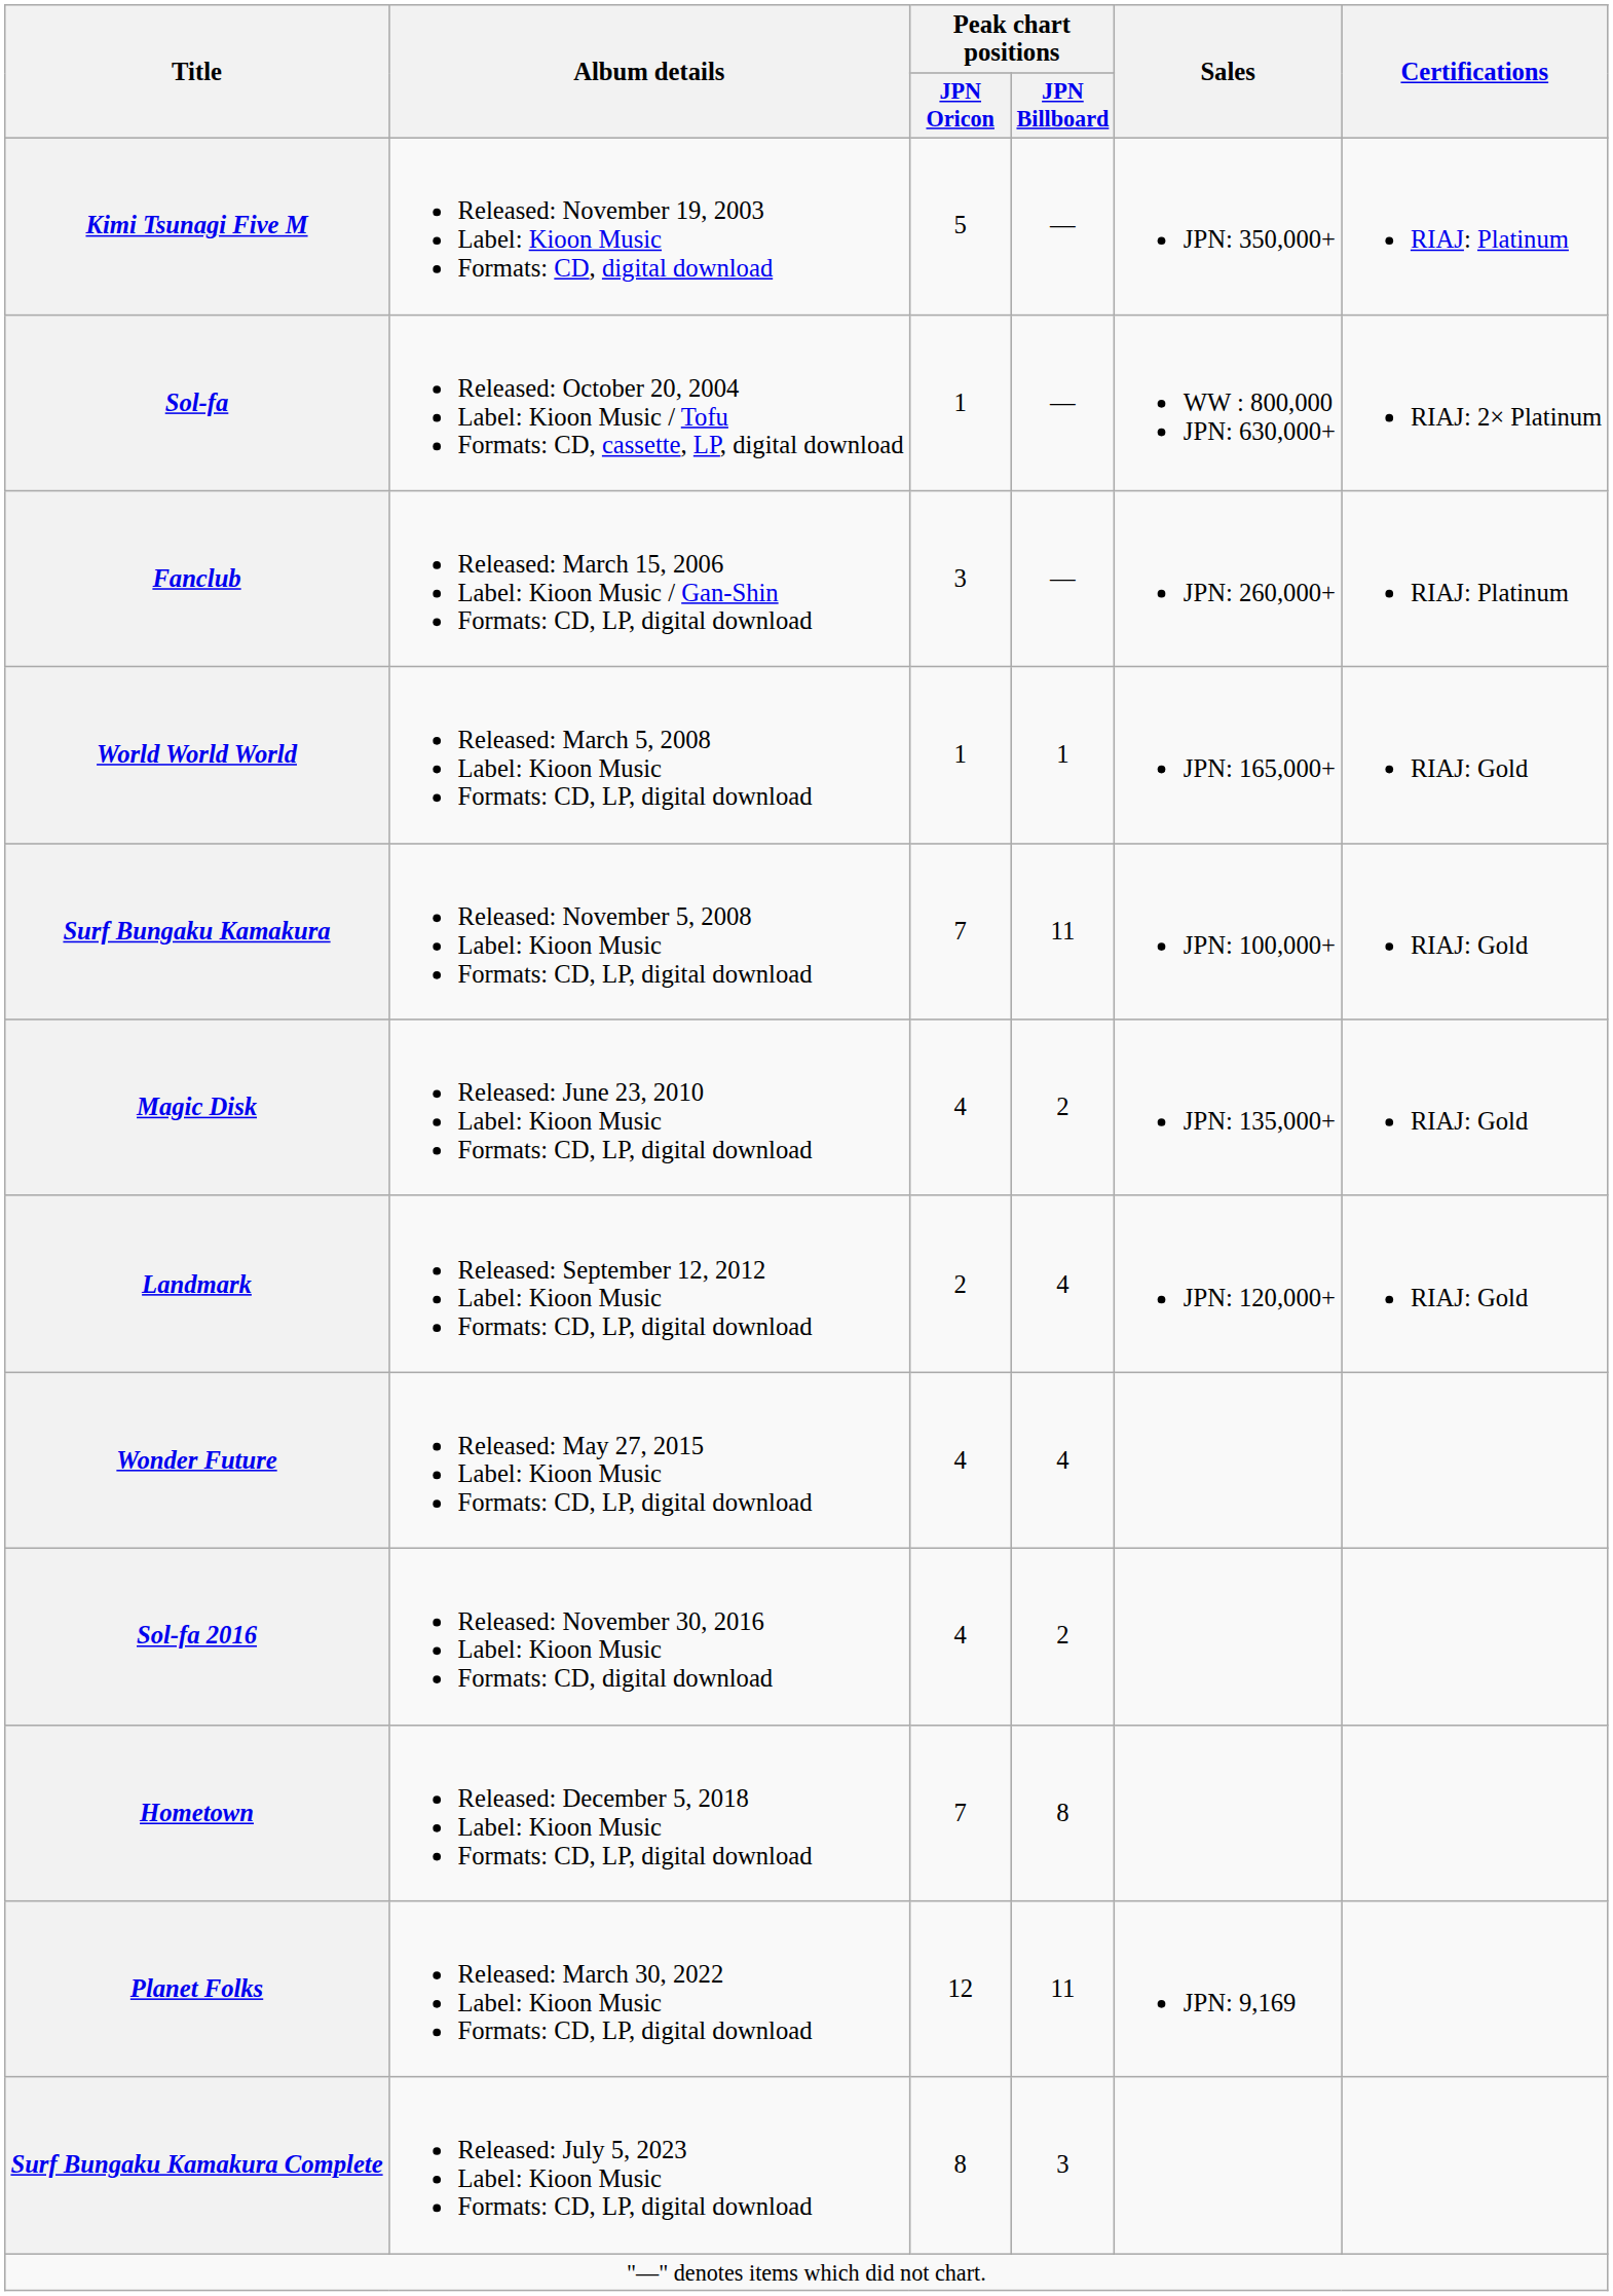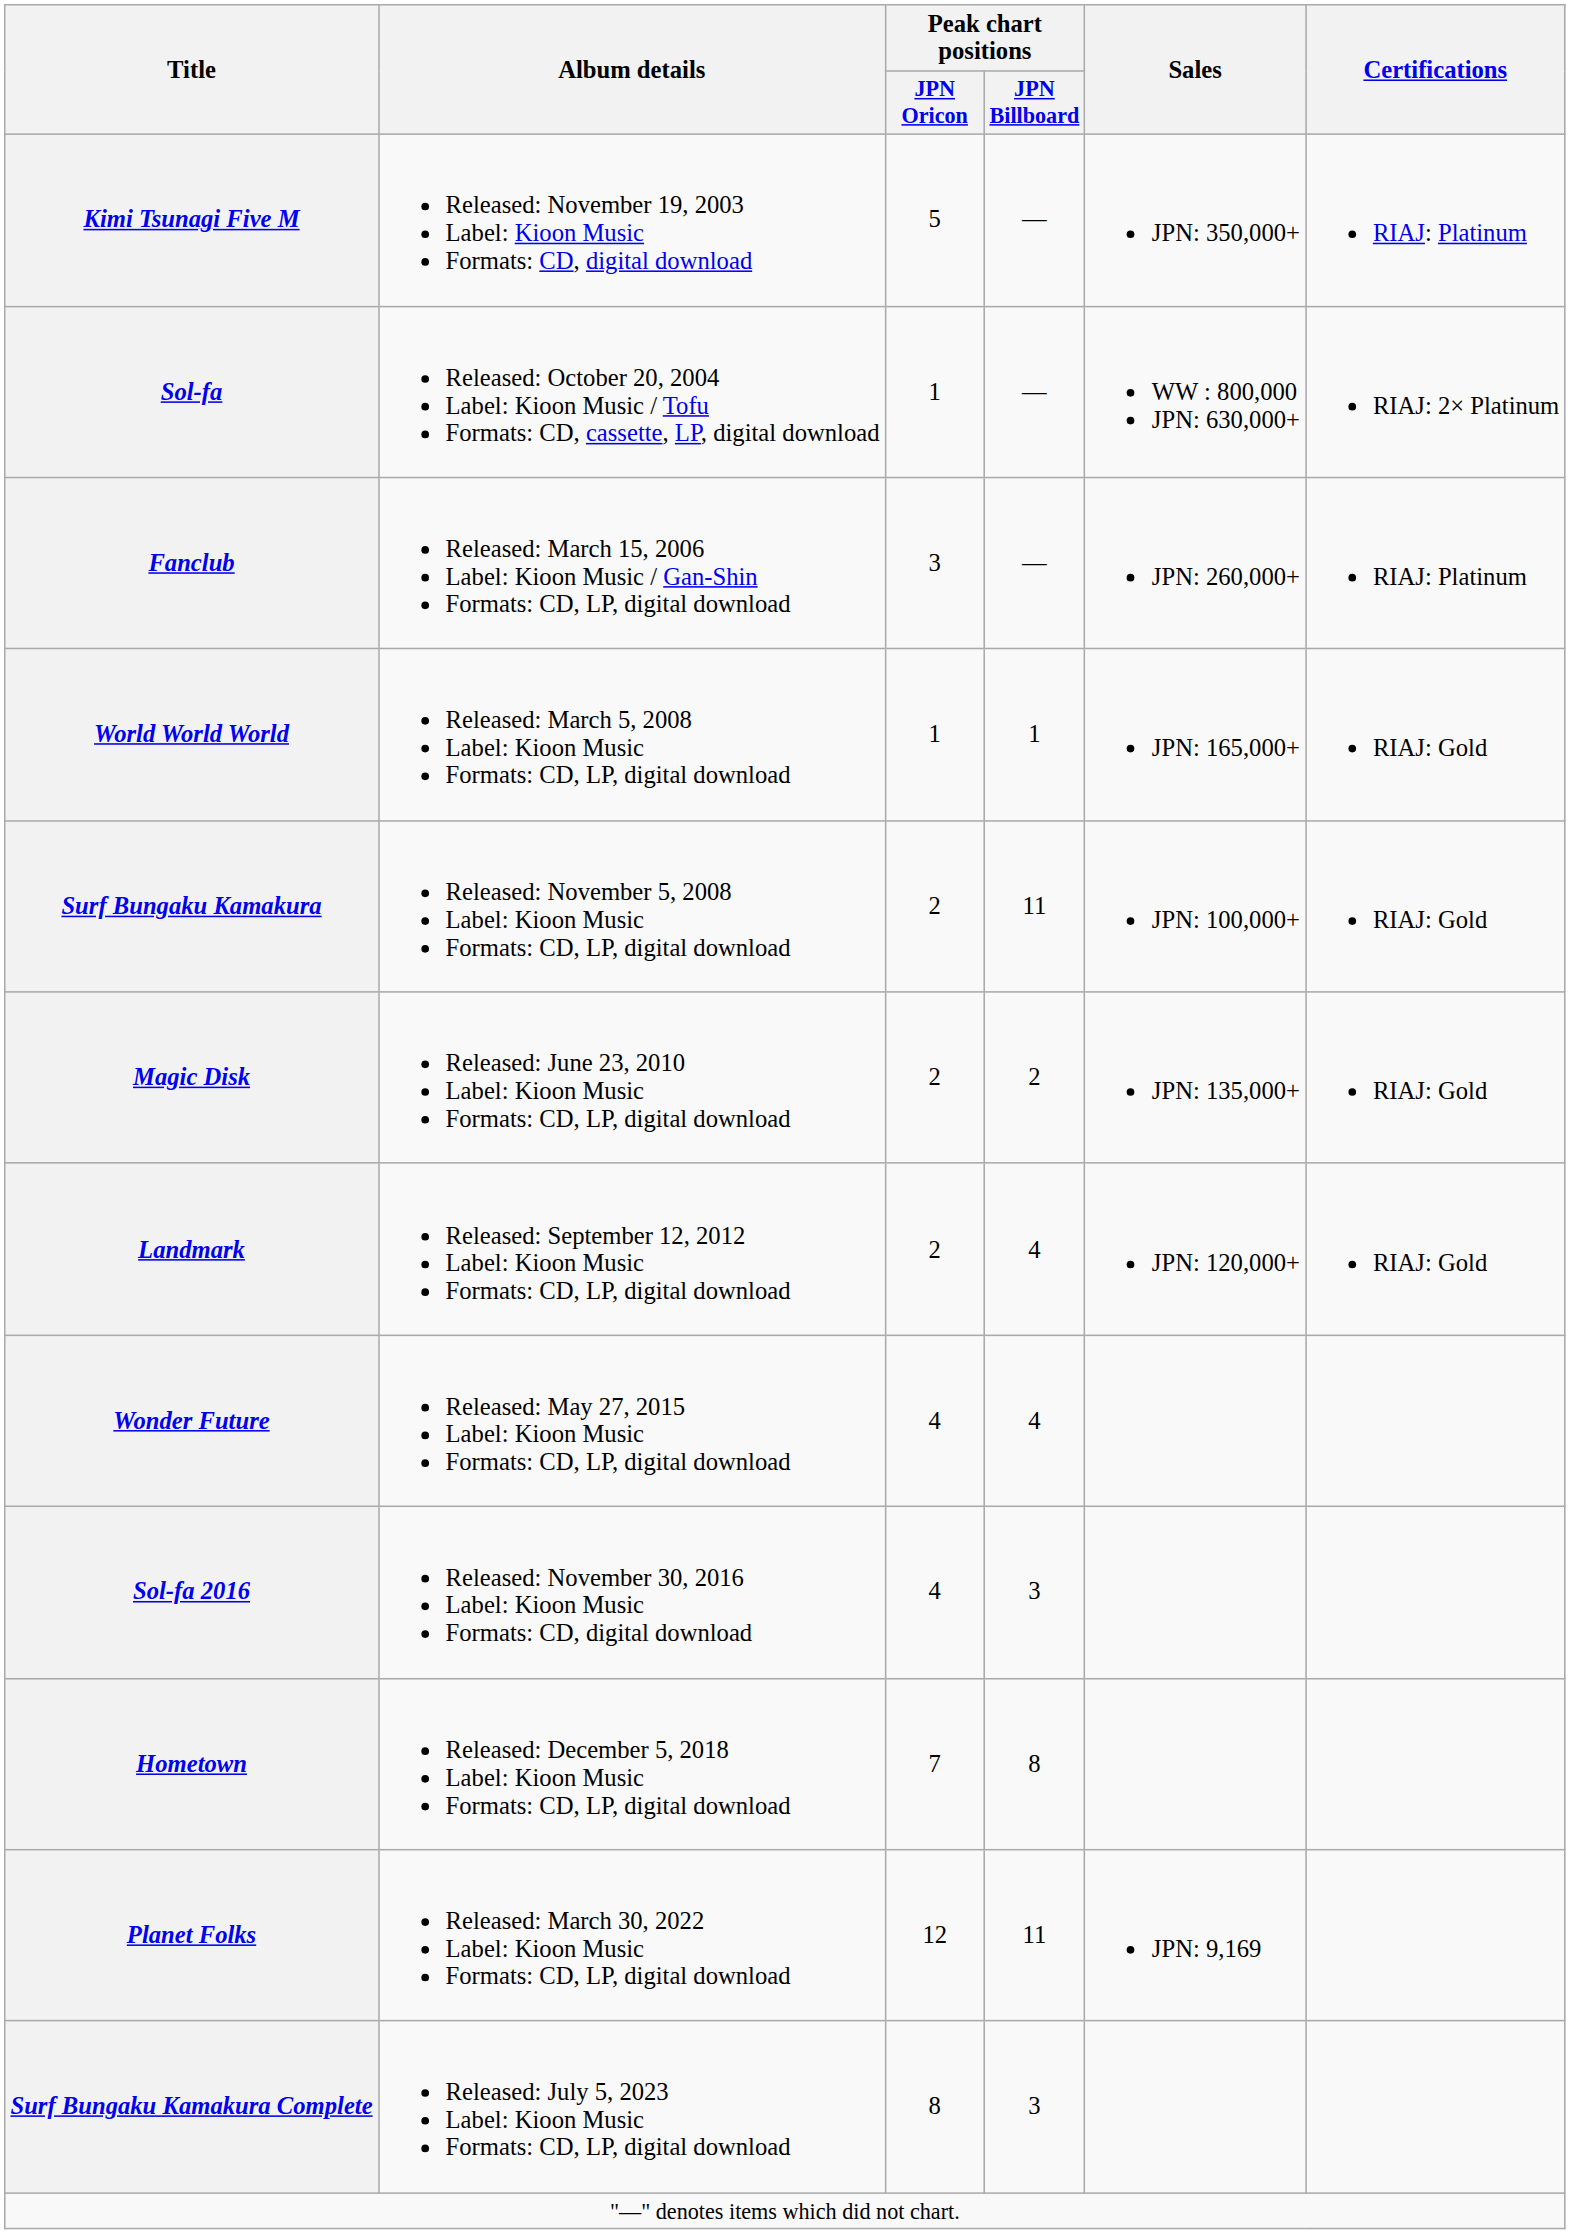 <table class="wikitable plainrowheaders">
 <tr>
 <th scope="col" rowspan="2">Title</th>
 <th scope="col" rowspan="2">Album details</th>
 <th scope="col" colspan="2">Peak chart positions</th>
 <th scope="col" rowspan="2">Sales</th>
 <th scope="col" rowspan="2"><a href='#'>Certifications</a></th>
 </tr>
 <tr>
 <th scope="col" style="width:4em;font-size:90%;"><a href='#'>JPN<br>Oricon</a><br></th>
 <th scope="col" style="width:4em;font-size:90%;"><a href='#'>JPN<br>Billboard</a><br></th>
 </tr>
 <tr>
 <th scope="row"><em><a href='#'>Kimi Tsunagi Five M</a></em></th>
 <td><br><ul><li>Released: November 19, 2003</li><li>Label: <a href='#'>Kioon Music</a></li><li>Formats: <a href='#'>CD</a>, <a href='#'>digital download</a></li></ul></td>
 <td align="center">5</td>
 <td align="center">—</td>
 <td><br><ul><li>JPN: 350,000+</li></ul></td>
 <td><br><ul><li><a href='#'>RIAJ</a>: <a href='#'>Platinum</a></li></ul></td>
 </tr>
 <tr>
 <th scope="row"><em><a href='#'>Sol-fa</a></em></th>
 <td><br><ul><li>Released: October 20, 2004</li><li>Label: Kioon Music / <a href='#'>Tofu</a></li><li>Formats: CD, <a href='#'>cassette</a>, <a href='#'>LP</a>, digital download</li></ul></td>
 <td align="center">1</td>
 <td align="center">—</td>
 <td><br><ul><li>WW : 800,000</li><li>JPN: 630,000+</li></ul></td>
 <td><br><ul><li>RIAJ: 2× Platinum</li></ul></td>
 </tr>
 <tr>
 <th scope="row"><em><a href='#'>Fanclub</a></em></th>
 <td><br><ul><li>Released: March 15, 2006</li><li>Label: Kioon Music / <a href='#'>Gan-Shin</a></li><li>Formats: CD, LP, digital download</li></ul></td>
 <td align="center">3</td>
 <td align="center">—</td>
 <td><br><ul><li>JPN: 260,000+</li></ul></td>
 <td><br><ul><li>RIAJ: Platinum</li></ul></td>
 </tr>
 <tr>
 <th scope="row"><em><a href='#'>World World World</a></em></th>
 <td><br><ul><li>Released: March 5, 2008</li><li>Label: Kioon Music</li><li>Formats: CD, LP, digital download</li></ul></td>
 <td align="center">1</td>
 <td align="center">1</td>
 <td><br><ul><li>JPN: 165,000+</li></ul></td>
 <td><br><ul><li>RIAJ: Gold</li></ul></td>
 </tr>
 <tr>
 <th scope="row"><em><a href='#'>Surf Bungaku Kamakura</a></em></th>
 <td><br><ul><li>Released: November 5, 2008</li><li>Label: Kioon Music</li><li>Formats: CD, LP, digital download</li></ul></td>
-<td align="center">7</td>
+<td align="center">2</td>
 <td align="center">11</td>
 <td><br><ul><li>JPN: 100,000+</li></ul></td>
 <td><br><ul><li>RIAJ: Gold</li></ul></td>
 </tr>
 <tr>
 <th scope="row"><em><a href='#'>Magic Disk</a></em></th>
 <td><br><ul><li>Released: June 23, 2010</li><li>Label: Kioon Music</li><li>Formats: CD, LP, digital download</li></ul></td>
-<td align="center">4</td>
+<td align="center">2</td>
 <td align="center">2</td>
 <td><br><ul><li>JPN: 135,000+</li></ul></td>
 <td><br><ul><li>RIAJ: Gold</li></ul></td>
 </tr>
 <tr>
 <th scope="row"><em><a href='#'>Landmark</a></em></th>
 <td><br><ul><li>Released: September 12, 2012</li><li>Label: Kioon Music</li><li>Formats: CD, LP, digital download</li></ul></td>
 <td align="center">2</td>
 <td align="center">4</td>
 <td><br><ul><li>JPN: 120,000+</li></ul></td>
 <td><br><ul><li>RIAJ: Gold</li></ul></td>
 </tr>
 <tr>
 <th scope="row"><em><a href='#'>Wonder Future</a></em></th>
 <td><br><ul><li>Released: May 27, 2015</li><li>Label: Kioon Music</li><li>Formats: CD, LP, digital download</li></ul></td>
 <td align="center">4</td>
 <td align="center">4</td>
 <td></td>
 <td></td>
 </tr>
 <tr>
 <th scope="row"><em><a href='#'>Sol-fa 2016</a></em></th>
 <td><br><ul><li>Released: November 30, 2016</li><li>Label: Kioon Music</li><li>Formats: CD, digital download</li></ul></td>
 <td align="center">4</td>
-<td align="center">2</td>
+<td align="center">3</td>
 <td></td>
 <td></td>
 </tr>
 <tr>
 <th scope="row"><em><a href='#'>Hometown</a></em></th>
 <td><br><ul><li>Released: December 5, 2018</li><li>Label: Kioon Music</li><li>Formats: CD, LP, digital download</li></ul></td>
 <td align="center">7</td>
 <td align="center">8</td>
 <td></td>
 <td></td>
 </tr>
 <tr>
 <th scope="row"><em><a href='#'>Planet Folks</a></em></th>
 <td><br><ul><li>Released: March 30, 2022</li><li>Label: Kioon Music</li><li>Formats: CD, LP, digital download</li></ul></td>
 <td align="center">12</td>
 <td align="center">11</td>
 <td><br><ul><li>JPN: 9,169</li></ul></td>
 <td></td>
 </tr>
 <tr>
 <th scope="row"><em><a href='#'>Surf Bungaku Kamakura Complete</a></em></th>
 <td><br><ul><li>Released: July 5, 2023</li><li>Label: Kioon Music</li><li>Formats: CD, LP, digital download</li></ul></td>
 <td align="center">8</td>
 <td align="center">3</td>
 <td></td>
 <td></td>
 </tr>
 <tr>
 <td colspan="12" align="center" style="font-size:90%;">"—" denotes items which did not chart.</td>
 </tr>
 </table>
